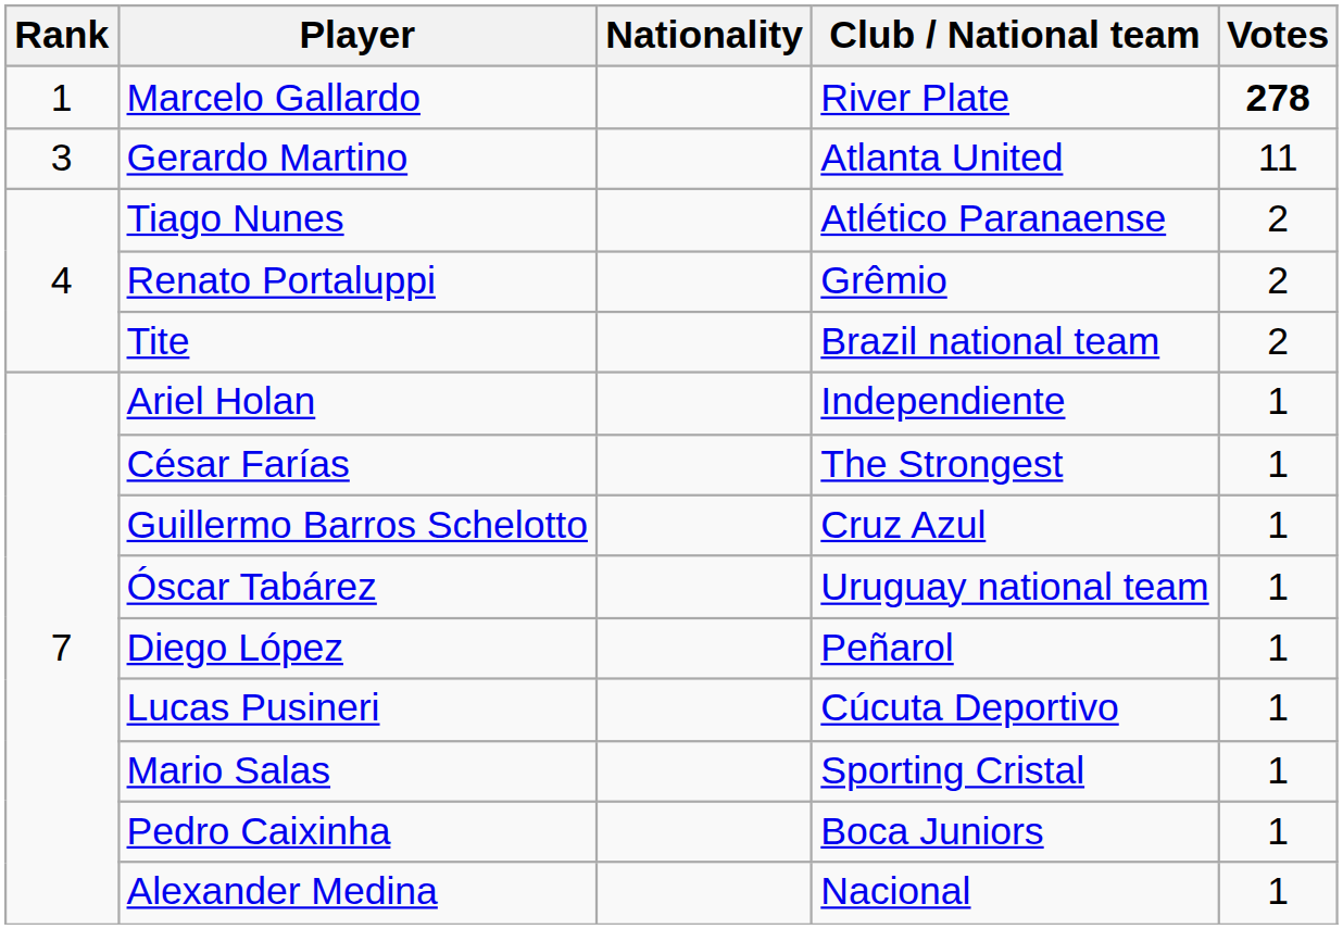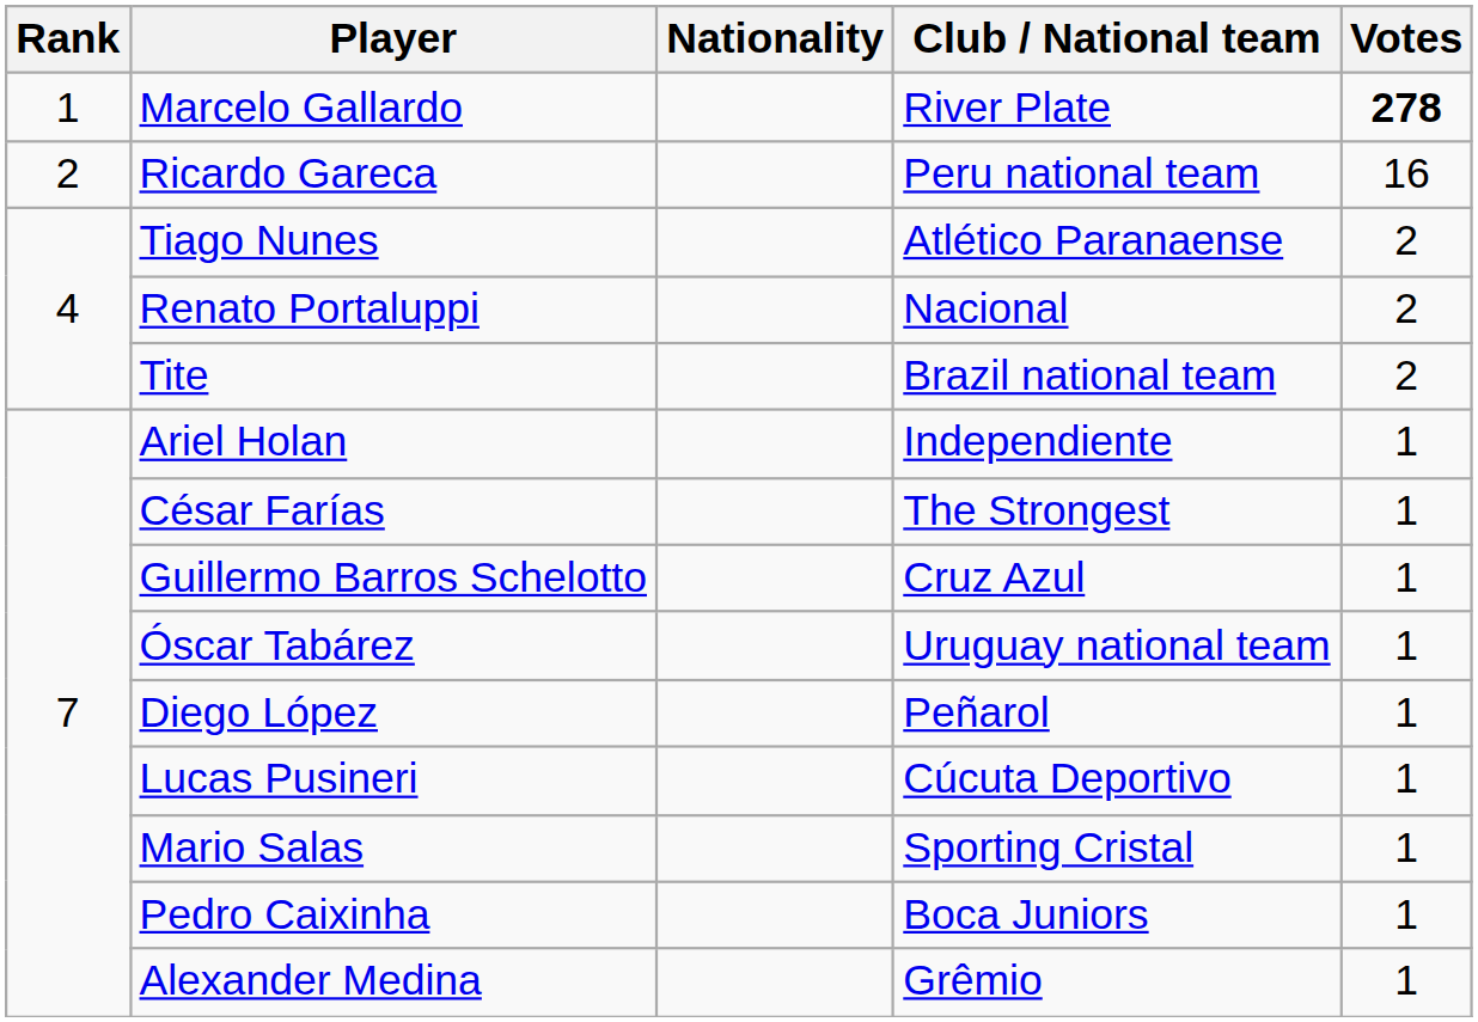 <table class="wikitable">
 <tr>
 <th>Rank</th>
 <th>Player</th>
 <th>Nationality</th>
 <th>Club / National team</th>
 <th>Votes</th>
 </tr>
 <tr>
 <td align="center">1</td>
 <td><a href='#'>Marcelo Gallardo</a></td>
 <td></td>
 <td> <a href='#'>River Plate</a></td>
 <td align="center"><strong>278</strong></td>
 </tr>
 <tr>
-<td align="center">3</td>
-<td><a href='#'>Gerardo Martino</a></td>
+<td align="center">2</td>
+<td><a href='#'>Ricardo Gareca</a></td>
 <td></td>
-<td> <a href='#'>Atlanta United</a></td>
-<td align="center">11</td>
+<td> <a href='#'>Peru national team</a></td>
+<td align="center">16</td>
 </tr>
 <tr>
 <td rowspan="3" align="center">4</td>
 <td><a href='#'>Tiago Nunes</a></td>
 <td></td>
 <td> <a href='#'>Atlético Paranaense</a></td>
 <td align="center">2</td>
 </tr>
 <tr>
 <td><a href='#'>Renato Portaluppi</a></td>
 <td></td>
-<td> <a href='#'>Grêmio</a></td>
+<td> <a href='#'>Nacional</a></td>
 <td align="center">2</td>
 </tr>
 <tr>
 <td><a href='#'>Tite</a></td>
 <td></td>
 <td> <a href='#'>Brazil national team</a></td>
 <td align="center">2</td>
 </tr>
 <tr>
 <td rowspan="9" align="center">7</td>
 <td><a href='#'>Ariel Holan</a></td>
 <td></td>
 <td> <a href='#'>Independiente</a></td>
 <td align="center">1</td>
 </tr>
 <tr>
 <td><a href='#'>César Farías</a></td>
 <td></td>
 <td> <a href='#'>The Strongest</a></td>
 <td align="center">1</td>
 </tr>
 <tr>
 <td><a href='#'>Guillermo Barros Schelotto</a></td>
 <td></td>
 <td> <a href='#'>Cruz Azul</a></td>
 <td align="center">1</td>
 </tr>
 <tr>
 <td><a href='#'>Óscar Tabárez</a></td>
 <td></td>
 <td> <a href='#'>Uruguay national team</a></td>
 <td align="center">1</td>
 </tr>
 <tr>
 <td><a href='#'>Diego López</a></td>
 <td></td>
 <td> <a href='#'>Peñarol</a></td>
 <td align="center">1</td>
 </tr>
 <tr>
 <td><a href='#'>Lucas Pusineri</a></td>
 <td></td>
 <td> <a href='#'>Cúcuta Deportivo</a></td>
 <td align="center">1</td>
 </tr>
 <tr>
 <td><a href='#'>Mario Salas</a></td>
 <td></td>
 <td> <a href='#'>Sporting Cristal</a></td>
 <td align="center">1</td>
 </tr>
 <tr>
 <td><a href='#'>Pedro Caixinha</a></td>
 <td></td>
 <td> <a href='#'>Boca Juniors</a></td>
 <td align="center">1</td>
 </tr>
 <tr>
 <td><a href='#'>Alexander Medina</a></td>
 <td></td>
-<td> <a href='#'>Nacional</a></td>
+<td> <a href='#'>Grêmio</a></td>
 <td align="center">1</td>
 </tr>
 <tr>
 </tr>
 </table>
